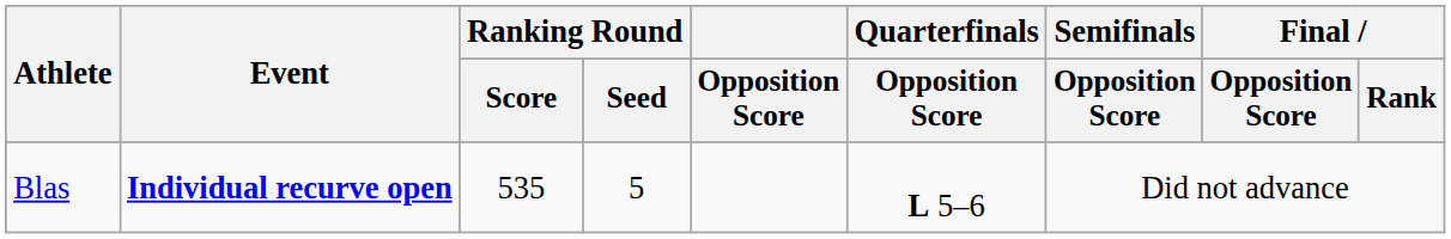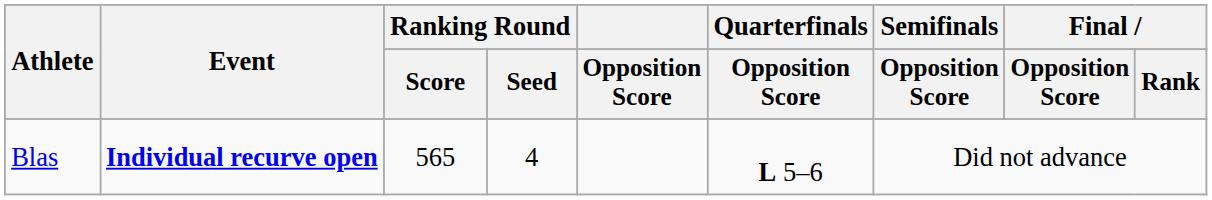 <table class=wikitable style=font-size:90%;text-align:center>
 <tr>
 <th rowspan=2>Athlete</th>
 <th rowspan=2>Event</th>
 <th colspan=2>Ranking Round</th>
 <th></th>
 <th>Quarterfinals</th>
 <th>Semifinals</th>
 <th colspan=2>Final / </th>
 </tr>
 <tr style=font-size:95%>
 <th>Score</th>
 <th>Seed</th>
 <th>Opposition<br>Score</th>
 <th>Opposition<br>Score</th>
 <th>Opposition<br>Score</th>
 <th>Opposition<br>Score</th>
 <th>Rank</th>
 </tr>
 <tr>
 <td align=left><a href='#'> Blas</a></td>
 <td align=left><strong><a href='#'>Individual recurve open</a></strong></td>
-<td>535</td>
-<td>5</td>
+<td>565</td>
+<td>4</td>
 <td></td>
 <td><br><strong>L</strong> 5–6</td>
 <td colspan=3>Did not advance</td>
 </tr>
 </table>
